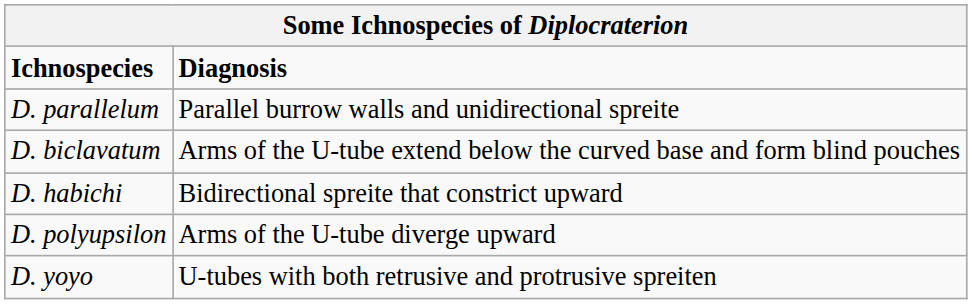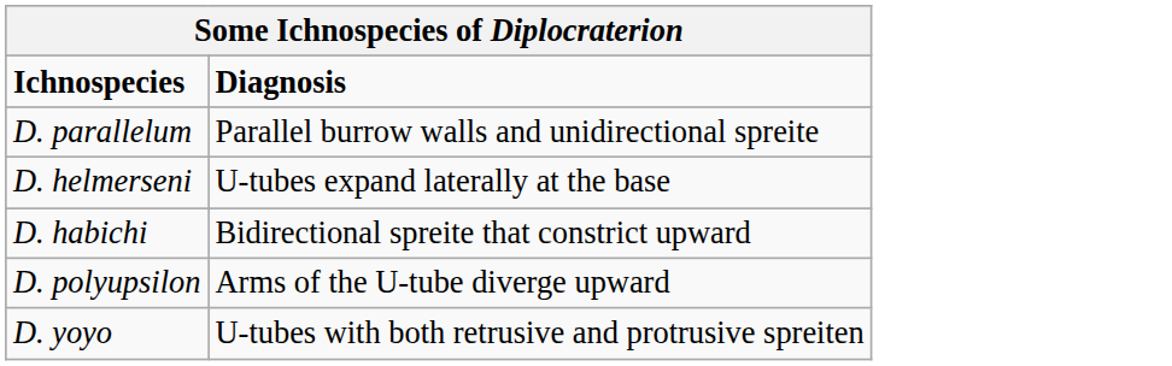 <table class="wikitable">
 <tr>
 <th colspan="2">Some Ichnospecies of <em>Diplocraterion</em></th>
 </tr>
 <tr>
 <td><strong>Ichnospecies</strong></td>
 <td><strong>Diagnosis</strong></td>
 </tr>
 <tr>
 <td><em>D. parallelum</em></td>
 <td>Parallel burrow walls and unidirectional spreite</td>
 </tr>
 <tr>
-<td><em>D. biclavatum</em></td>
-<td>Arms of the U-tube extend below the curved base and form blind pouches</td>
+<td><em>D. helmerseni</em></td>
+<td>U-tubes expand laterally at the base</td>
 </tr>
 <tr>
 <td><em>D. habichi</em></td>
 <td>Bidirectional spreite that constrict upward</td>
 </tr>
 <tr>
 <td><em>D. polyupsilon</em></td>
 <td>Arms of the U-tube diverge upward</td>
 </tr>
 <tr>
 <td><em>D. yoyo</em></td>
 <td>U-tubes with both retrusive and protrusive spreiten</td>
 </tr>
 </table>
